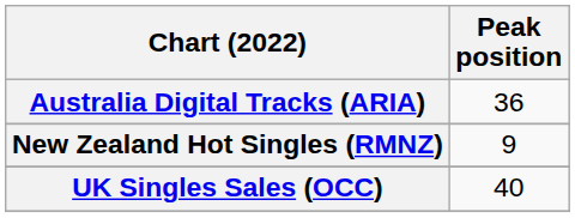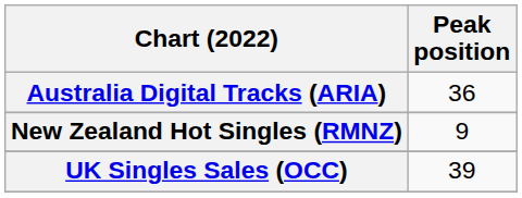 <table class="wikitable sortable plainrowheaders" style="text-align:center">
 <tr>
 <th scope="col">Chart (2022)</th>
 <th scope="col">Peak<br>position</th>
 </tr>
 <tr>
 <th scope="row"><a href='#'>Australia Digital Tracks</a> (<a href='#'>ARIA</a>)</th>
 <td>36</td>
 </tr>
 <tr>
 </tr>
 <tr>
 </tr>
 <tr>
 </tr>
 <tr>
 <th scope="row">New Zealand Hot Singles (<a href='#'>RMNZ</a>)</th>
 <td>9</td>
 </tr>
 <tr>
 </tr>
 <tr>
 <th scope="row"><a href='#'>UK Singles Sales</a> (<a href='#'>OCC</a>)</th>
-<td>40</td>
+<td>39</td>
 </tr>
 <tr>
 </tr>
 <tr>
 </tr>
 <tr>
 </tr>
 </table>
